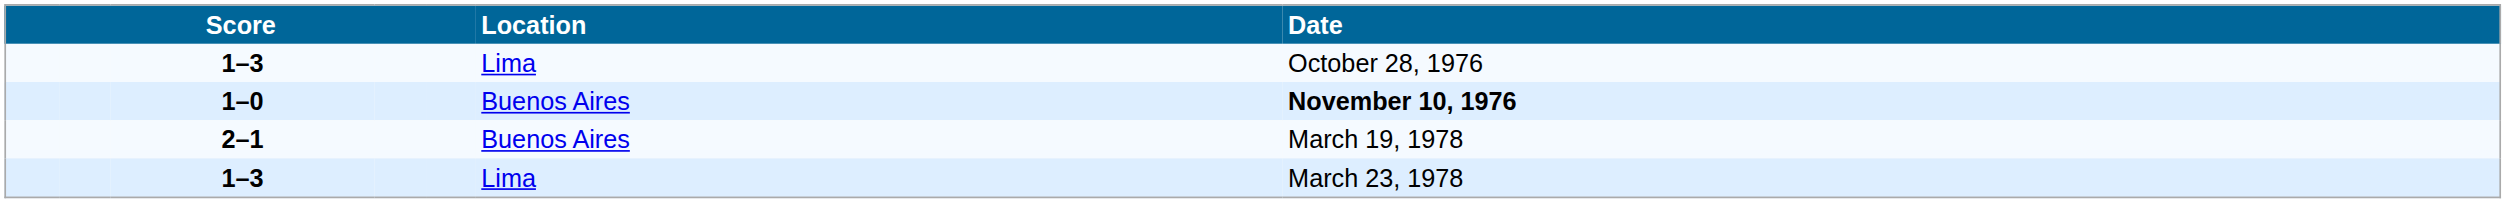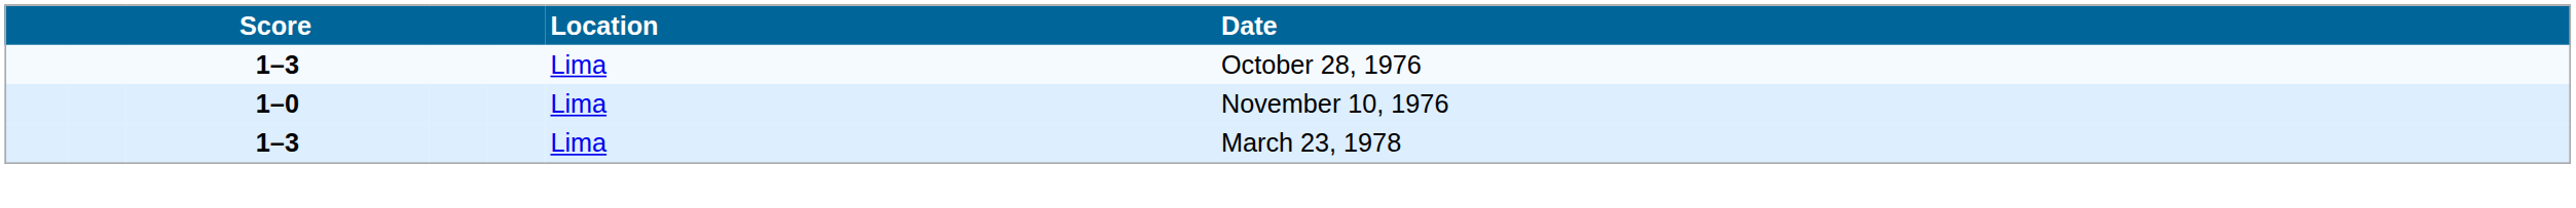 <table align=center cellpadding="3" cellspacing="0" style="background: #f9f9f9; border: 1px #aaa solid; border-collapse: collapse; font-size: 95%;" width=95%>
 <tr bgcolor=#006699 style="color:white;">
 <th colspan=5>Score</th>
 <td><strong>Location</strong></td>
 <td><strong>Date</strong></td>
 </tr>
 <tr bgcolor=#F5FAFF>
 <th></th>
 <td align="center"></td>
 <td align="center"><strong>1–3</strong></td>
 <td align="center"></td>
 <th></th>
 <td><a href='#'>Lima</a></td>
 <td>October 28, 1976</td>
 </tr>
 <tr bgcolor=#ddeeff>
 <th></th>
 <td align="center"></td>
 <td align="center"><strong>1–0</strong></td>
 <td align="center"></td>
 <th></th>
-<td><a href='#'>Buenos Aires</a></td>
-<td><strong>November 10, 1976</strong></td>
-</tr>
-<tr bgcolor=#F5FAFF>
-<th></th>
-<td align="center"></td>
-<td align="center"><strong>2–1</strong></td>
-<td align="center"></td>
-<th></th>
-<td><a href='#'>Buenos Aires</a></td>
-<td>March 19, 1978</td>
+<td><a href='#'>Lima</a></td>
+<td>November 10, 1976</td>
 </tr>
 <tr bgcolor=#ddeeff>
 <th></th>
 <td align="center"></td>
 <td align="center"><strong>1–3</strong></td>
 <td align="center"></td>
 <th></th>
 <td><a href='#'>Lima</a></td>
 <td>March 23, 1978</td>
 </tr>
 </table>
